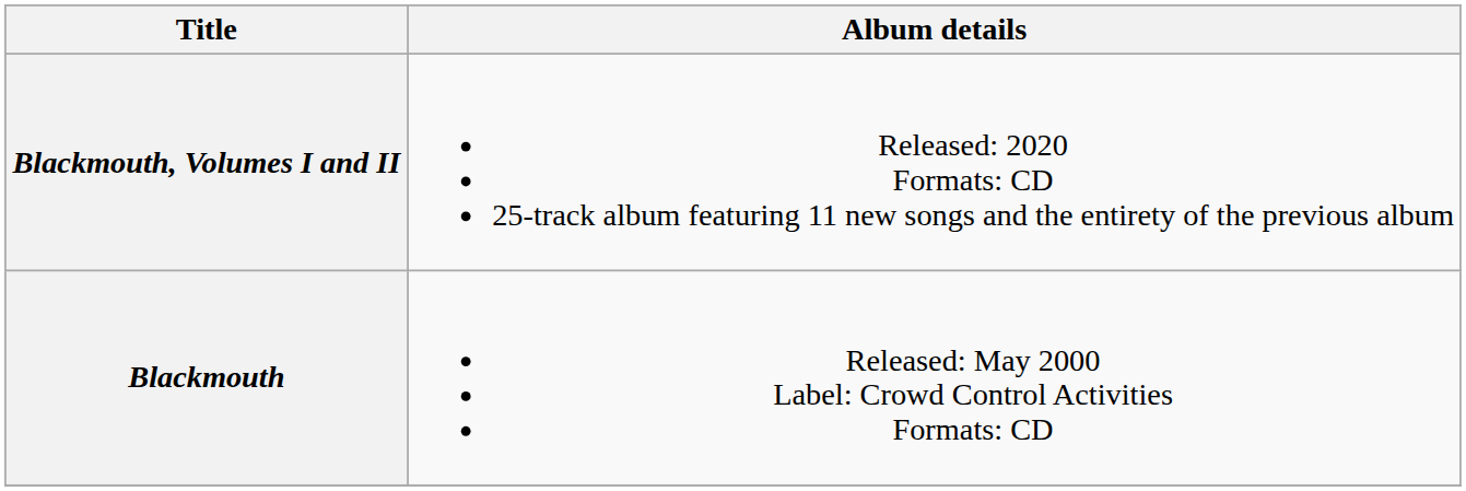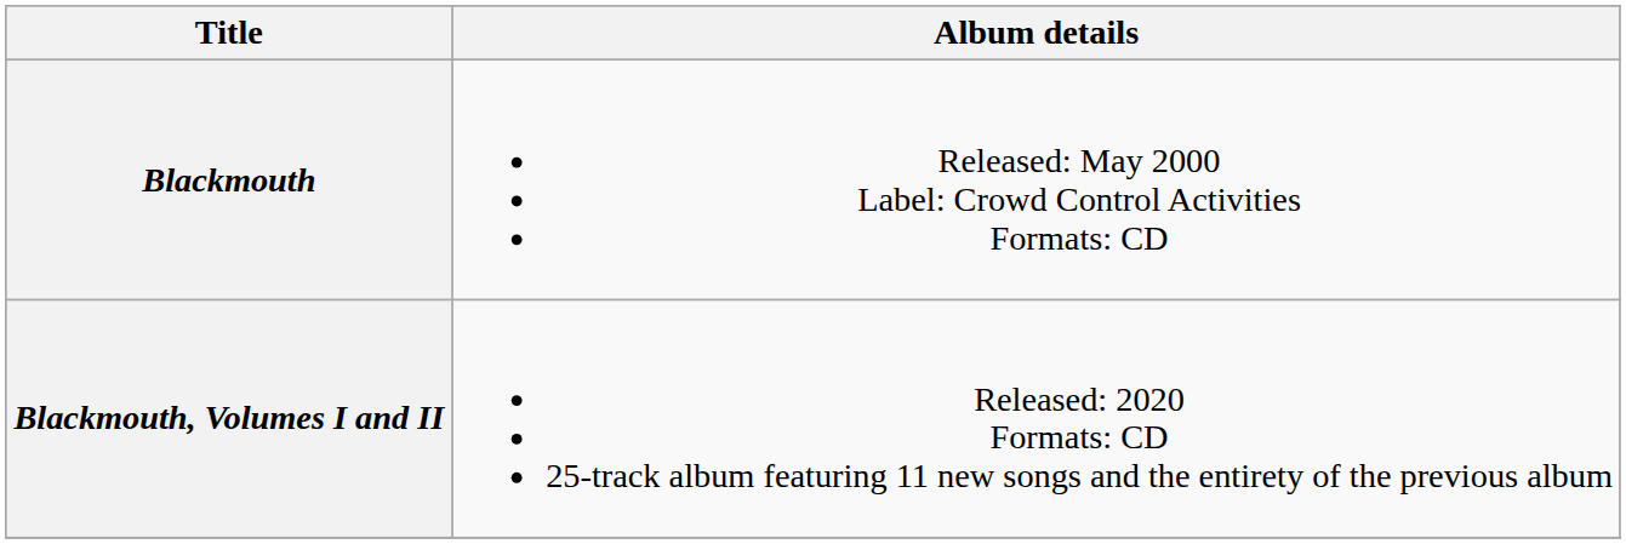 <table class="wikitable plainrowheaders" style="text-align:center;">
 <tr>
 <th scope="col">Title</th>
 <th scope="col">Album details</th>
 </tr>
 <tr>
+<th scope="row"><em>Blackmouth</em></th>
+<td><br><ul><li>Released: May 2000</li><li>Label: Crowd Control Activities</li><li>Formats: CD</li></ul></td>
+</tr>
+<tr>
 <th scope="row"><em>Blackmouth, Volumes I and II</em></th>
 <td><br><ul><li>Released: 2020</li><li>Formats: CD</li><li>25-track album featuring 11 new songs and the entirety of the previous album</li></ul></td>
 </tr>
 <tr>
-<th scope="row"><em>Blackmouth</em></th>
-<td><br><ul><li>Released: May 2000</li><li>Label: Crowd Control Activities</li><li>Formats: CD</li></ul></td>
-</tr>
-<tr>
 </tr>
 </table>
